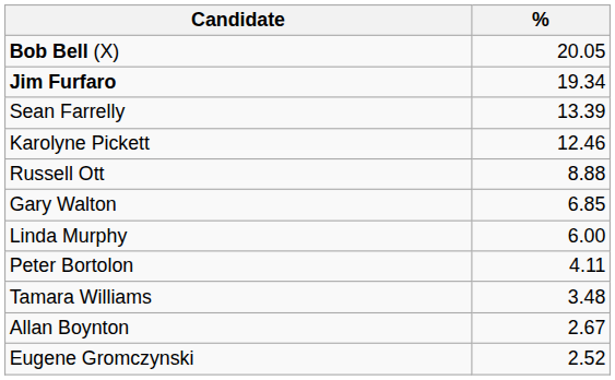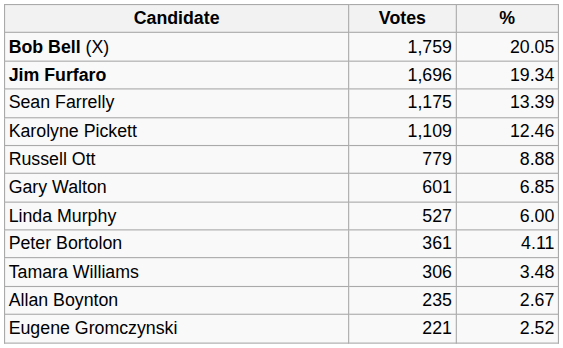 <table style="width:500px;" class="wikitable">
 <tr>
 <th align="center">Candidate</th>
+<th align="center">Votes</th>
 <th align="center">%</th>
 </tr>
 <tr>
 <td align="left"><strong>Bob Bell</strong> (X)</td>
+<td align="right">1,759</td>
 <td align="right">20.05</td>
 </tr>
 <tr>
 <td align="left"><strong>Jim Furfaro</strong></td>
+<td align="right">1,696</td>
 <td align="right">19.34</td>
 </tr>
 <tr>
 <td align="left">Sean Farrelly</td>
+<td align="right">1,175</td>
 <td align="right">13.39</td>
 </tr>
 <tr>
 <td align="left">Karolyne Pickett</td>
+<td align="right">1,109</td>
 <td align="right">12.46</td>
 </tr>
 <tr>
 <td align="left">Russell Ott</td>
+<td align="right">779</td>
 <td align="right">8.88</td>
 </tr>
 <tr>
 <td align="left">Gary Walton</td>
+<td align="right">601</td>
 <td align="right">6.85</td>
 </tr>
 <tr>
 <td align="left">Linda Murphy</td>
+<td align="right">527</td>
 <td align="right">6.00</td>
 </tr>
 <tr>
 <td align="left">Peter Bortolon</td>
+<td align="right">361</td>
 <td align="right">4.11</td>
 </tr>
 <tr>
 <td align="left">Tamara Williams</td>
+<td align="right">306</td>
 <td align="right">3.48</td>
 </tr>
 <tr>
 <td align="left">Allan Boynton</td>
+<td align="right">235</td>
 <td align="right">2.67</td>
 </tr>
 <tr>
 <td align="left">Eugene Gromczynski</td>
+<td align="right">221</td>
 <td align="right">2.52</td>
 </tr>
 </table>
